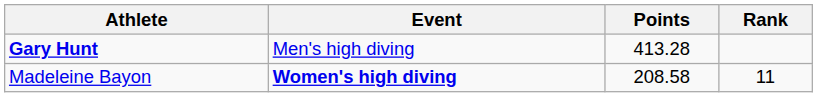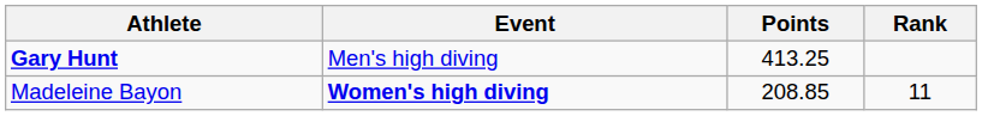 <table class="wikitable" style="text-align:center; font-size:90%; width:50%;">
 <tr>
 <th>Athlete</th>
 <th>Event</th>
 <th>Points</th>
 <th>Rank</th>
 </tr>
 <tr>
 <td align=left><strong><a href='#'>Gary Hunt</a></strong></td>
 <td align=left><a href='#'>Men's high diving</a></td>
-<td>413.28</td>
+<td>413.25</td>
 <td></td>
 </tr>
 <tr>
 <td align=left><a href='#'>Madeleine Bayon</a></td>
 <td align=left><strong><a href='#'>Women's high diving</a></strong></td>
-<td>208.58</td>
+<td>208.85</td>
 <td>11</td>
 </tr>
 </table>
